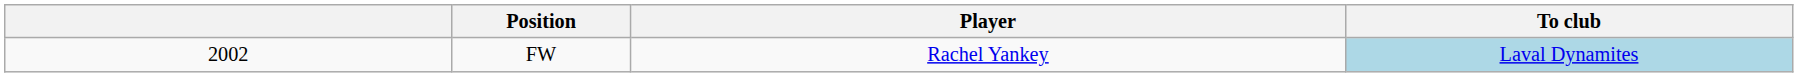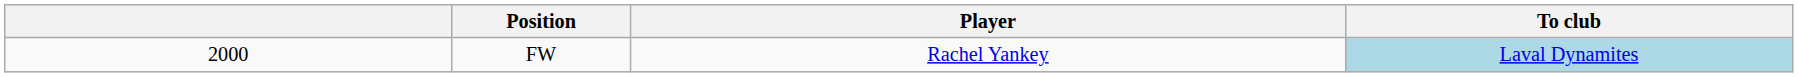 <table class="wikitable sortable" style="width:95%; text-align:center; font-size:85%; text-align:center;">
 <tr>
 <th width="25%"></th>
 <th width="10%">Position</th>
 <th>Player</th>
 <th width="25%">To club</th>
 </tr>
 <tr>
-<td>2002</td>
+<td>2000</td>
 <td>FW</td>
 <td> <a href='#'>Rachel Yankey</a></td>
 <td style="background: lightblue;"><em></em> <a href='#'>Laval Dynamites</a></td>
 </tr>
 </table>
